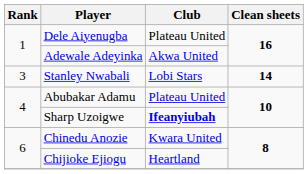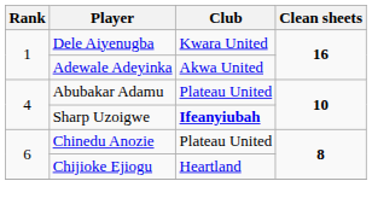 <table class="wikitable" style="text-align:center">
 <tr>
 <th>Rank</th>
 <th>Player</th>
 <th>Club</th>
 <th>Clean sheets</th>
 </tr>
 <tr>
 <td rowspan=2>1</td>
 <td align="left"> <a href='#'>Dele Aiyenugba</a></td>
-<td align="left">Plateau United</td>
+<td align="left"><a href='#'>Kwara United</a></td>
 <td rowspan=2><strong>16</strong></td>
 </tr>
 <tr>
 <td align="left"> <a href='#'>Adewale Adeyinka</a></td>
 <td align="left"><a href='#'>Akwa United</a></td>
-</tr>
-<tr>
-<td>3</td>
-<td align="left"> <a href='#'>Stanley Nwabali</a></td>
-<td align="left"><a href='#'>Lobi Stars</a></td>
-<td><strong>14</strong></td>
 </tr>
 <tr>
 <td rowspan=2>4</td>
 <td align="left"> Abubakar Adamu</td>
 <td align="left"><a href='#'>Plateau United</a></td>
 <td rowspan=2><strong>10</strong></td>
 </tr>
 <tr>
 <td align="left"> Sharp Uzoigwe</td>
 <td align="left"><strong><a href='#'>Ifeanyiubah</a></strong></td>
 </tr>
 <tr>
 <td rowspan=2>6</td>
 <td align="left"> <a href='#'>Chinedu Anozie</a></td>
-<td align="left"><a href='#'>Kwara United</a></td>
+<td align="left">Plateau United</td>
 <td rowspan=2><strong>8</strong></td>
 </tr>
 <tr>
 <td align="left"> <a href='#'>Chijioke Ejiogu</a></td>
 <td align="left"><a href='#'>Heartland</a></td>
 </tr>
 <tr>
 </tr>
 </table>
